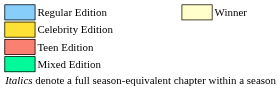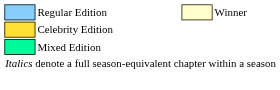 <table class="toccolours" style="font-size: 95%; white-space: nowrap">
 <tr>
 <td style="background:#87CEFA; border:1px solid black">     </td>
 <td>Regular Edition</td>
 <td style="background:#ffffcc; border:1px solid black">     </td>
 <td>Winner</td>
 </tr>
 <tr>
 <td style="background:#FFE135; border:1px solid black">     </td>
 <td>Celebrity Edition</td>
 <td></td>
 <td></td>
 </tr>
 <tr>
-<td style="background:#FA8072; border:1px solid black">     </td>
-<td>Teen Edition</td>
-<td></td>
-<td></td>
-</tr>
-<tr>
 <td style="background:#00FA9A; border:1px solid black">     </td>
 <td>Mixed Edition</td>
 <td></td>
 <td></td>
 </tr>
 <tr>
 <td colspan="4"><em>Italics</em> denote a full season-equivalent chapter within a season</td>
 </tr>
 </table>
